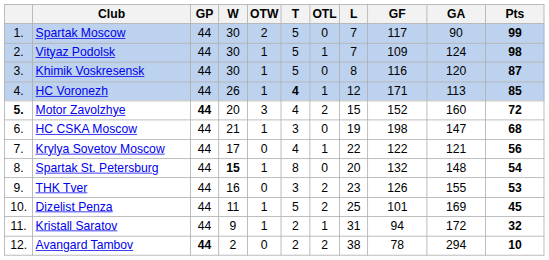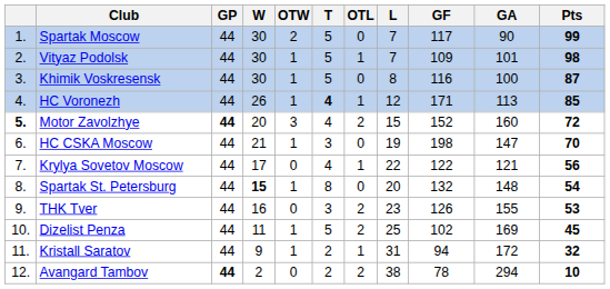 <table class="wikitable">
 <tr>
 <th width="30"></th>
 <th width="200">Club</th>
 <th width="30">GP</th>
 <th width="30">W</th>
 <th width="30">OTW</th>
 <th width="30">T</th>
 <th width="30">OTL</th>
 <th width="30">L</th>
 <th width="70">GF</th>
 <th width="70">GA</th>
 <th width="70">Pts</th>
 </tr>
 <tr bgcolor="#BCD2EE" align="center">
 <td>1.</td>
 <td align="left"><a href='#'>Spartak Moscow</a></td>
 <td>44</td>
 <td>30</td>
 <td>2</td>
 <td>5</td>
 <td>0</td>
 <td>7</td>
 <td>117</td>
 <td>90</td>
 <td><strong>99</strong></td>
 </tr>
 <tr bgcolor="#BCD2EE" align="center">
 <td>2.</td>
 <td align="left"><a href='#'>Vityaz Podolsk</a></td>
 <td>44</td>
 <td>30</td>
 <td>1</td>
 <td>5</td>
 <td>1</td>
 <td>7</td>
 <td>109</td>
-<td>124</td>
+<td>101</td>
 <td><strong>98</strong></td>
 </tr>
 <tr bgcolor="#BCD2EE" align="center">
 <td>3.</td>
 <td align="left"><a href='#'>Khimik Voskresensk</a></td>
 <td>44</td>
 <td>30</td>
 <td>1</td>
 <td>5</td>
 <td>0</td>
 <td>8</td>
 <td>116</td>
-<td>120</td>
+<td>100</td>
 <td><strong>87</strong></td>
 </tr>
 <tr bgcolor="#BCD2EE" align="center">
 <td>4.</td>
 <td align="left"><a href='#'>HC Voronezh</a></td>
 <td>44</td>
 <td>26</td>
 <td>1</td>
 <td><strong>4</strong></td>
 <td>1</td>
 <td>12</td>
 <td>171</td>
 <td>113</td>
 <td><strong>85</strong></td>
 </tr>
 <tr bgcolor="#FFFFFF" align="center">
 <td><strong>5.</strong></td>
 <td align="left"><a href='#'>Motor Zavolzhye</a></td>
 <td><strong>44</strong></td>
 <td>20</td>
 <td>3</td>
 <td>4</td>
 <td>2</td>
 <td>15</td>
 <td>152</td>
 <td>160</td>
 <td><strong>72</strong></td>
 </tr>
 <tr bgcolor="#FFFFFF" align="center">
 <td>6.</td>
 <td align="left"><a href='#'>HC CSKA Moscow</a></td>
 <td>44</td>
 <td>21</td>
 <td>1</td>
 <td>3</td>
 <td>0</td>
 <td>19</td>
 <td>198</td>
 <td>147</td>
-<td><strong>68</strong></td>
+<td><strong>70</strong></td>
 </tr>
 <tr bgcolor="#FFFFFF" align="center">
 <td>7.</td>
 <td align="left"><a href='#'>Krylya Sovetov Moscow</a></td>
 <td>44</td>
 <td>17</td>
 <td>0</td>
 <td>4</td>
 <td>1</td>
 <td>22</td>
 <td>122</td>
 <td>121</td>
 <td><strong>56</strong></td>
 </tr>
 <tr bgcolor="#FFFFFF" align="center">
 <td>8.</td>
 <td align="left"><a href='#'>Spartak St. Petersburg</a></td>
 <td>44</td>
 <td><strong>15</strong></td>
 <td>1</td>
 <td>8</td>
 <td>0</td>
 <td>20</td>
 <td>132</td>
 <td>148</td>
 <td><strong>54</strong></td>
 </tr>
 <tr bgcolor="#FFFFFF" align="center">
 <td>9.</td>
 <td align="left"><a href='#'>THK Tver</a></td>
 <td>44</td>
 <td>16</td>
 <td>0</td>
 <td>3</td>
 <td>2</td>
 <td>23</td>
 <td>126</td>
 <td>155</td>
 <td><strong>53</strong></td>
 </tr>
 <tr bgcolor="#FFFFFF" align="center">
 <td>10.</td>
 <td align="left"><a href='#'>Dizelist Penza</a></td>
 <td>44</td>
 <td>11</td>
 <td>1</td>
 <td>5</td>
 <td>2</td>
 <td>25</td>
-<td>101</td>
+<td>102</td>
 <td>169</td>
 <td><strong>45</strong></td>
 </tr>
 <tr bgcolor="#FFFFFF" align="center">
 <td>11.</td>
 <td align="left"><a href='#'>Kristall Saratov</a></td>
 <td>44</td>
 <td>9</td>
 <td>1</td>
 <td>2</td>
 <td>1</td>
 <td>31</td>
 <td>94</td>
 <td>172</td>
 <td><strong>32</strong></td>
 </tr>
 <tr bgcolor="#FFFFFF" align="center">
 <td>12.</td>
 <td align="left"><a href='#'>Avangard Tambov</a></td>
 <td><strong>44</strong></td>
 <td>2</td>
 <td>0</td>
 <td>2</td>
 <td>2</td>
 <td>38</td>
 <td>78</td>
 <td>294</td>
 <td><strong>10</strong></td>
 </tr>
 </table>
